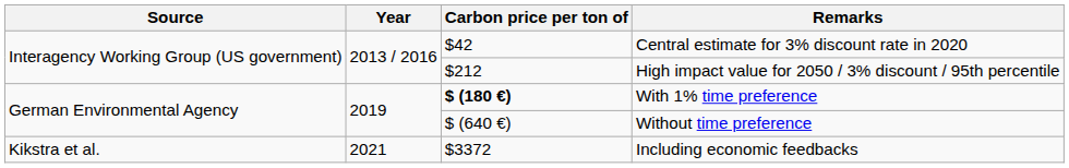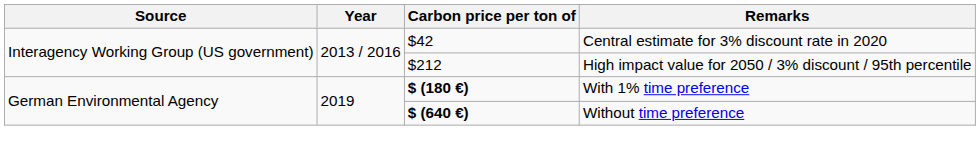 <table class="wikitable">
 <tr>
 <th>Source</th>
 <th>Year</th>
 <th>Carbon price per ton of </th>
 <th>Remarks</th>
 </tr>
 <tr>
 <td rowspan="2">Interagency Working Group (US government)</td>
 <td rowspan="2">2013 / 2016</td>
 <td>$42</td>
 <td>Central estimate for 3% discount rate in 2020</td>
 </tr>
 <tr>
 <td>$212</td>
 <td>High impact value for 2050 / 3% discount / 95th percentile</td>
 </tr>
 <tr>
 <td rowspan="2">German Environmental Agency</td>
 <td rowspan="2">2019</td>
 <td><strong>$ (180 €)</strong></td>
 <td>With 1% <a href='#'>time preference</a></td>
 </tr>
 <tr>
-<td>$ (640 €)</td>
+<td><strong>$ (640 €)</strong></td>
 <td>Without <a href='#'>time preference</a></td>
 </tr>
-<tr>
-<td>Kikstra et al.</td>
-<td>2021</td>
-<td>$3372</td>
-<td>Including economic feedbacks</td>
-</tr>
 </table>
